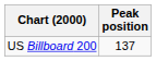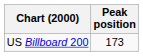 <table class="wikitable">
 <tr>
 <th>Chart (2000)</th>
 <th>Peak<br>position</th>
 </tr>
 <tr>
 <td>US <a href='#'><em>Billboard</em> 200</a></td>
-<td align="center">137</td>
+<td align="center">173</td>
 </tr>
 </table>
